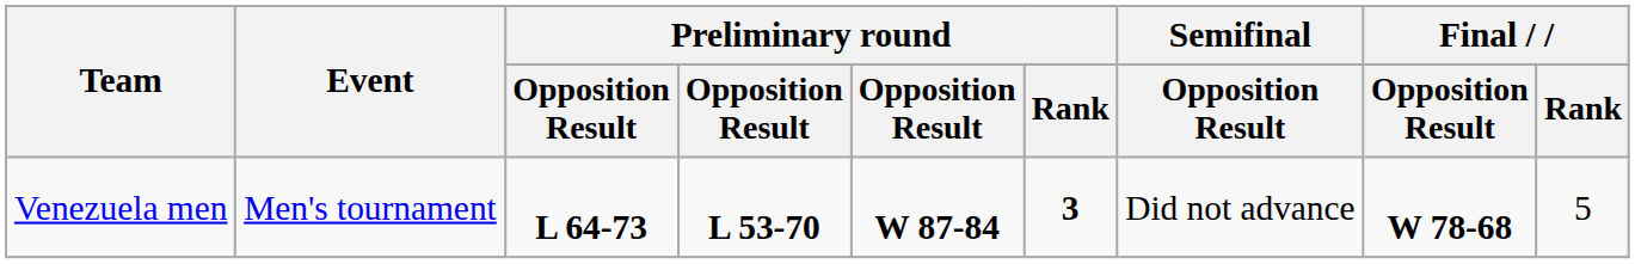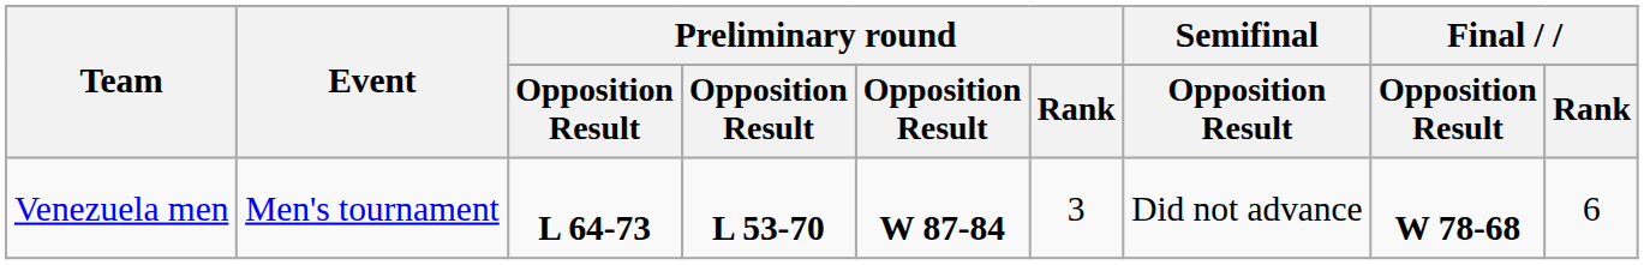 <table class=wikitable style=font-size:90%;text-align:center>
 <tr>
 <th rowspan=2>Team</th>
 <th rowspan=2>Event</th>
 <th colspan=4>Preliminary round</th>
 <th>Semifinal</th>
 <th colspan=2>Final /  / </th>
 </tr>
 <tr style=font-size:95%>
 <th>Opposition<br>Result</th>
 <th>Opposition<br>Result</th>
 <th>Opposition<br>Result</th>
 <th>Rank</th>
 <th>Opposition<br>Result</th>
 <th>Opposition<br>Result</th>
 <th>Rank</th>
 </tr>
 <tr>
 <td align=left><a href='#'>Venezuela men</a> </td>
 <td align=left><a href='#'>Men's tournament</a></td>
 <td><br> <strong>L 64-73</strong></td>
 <td><br> <strong>L 53-70</strong></td>
 <td><br> <strong>W 87-84</strong></td>
-<td><strong>3</strong></td>
+<td>3</td>
 <td>Did not advance</td>
 <td><br><strong>W 78-68</strong></td>
-<td>5</td>
+<td>6</td>
 </tr>
 </table>
